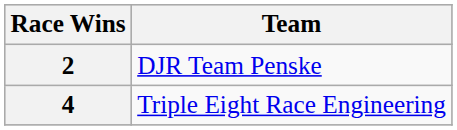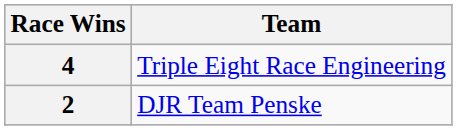 <table class="wikitable plainrowheaders">
 <tr>
 <th>Race Wins</th>
 <th>Team</th>
 </tr>
 <tr>
+<th>4</th>
+<td><a href='#'>Triple Eight Race Engineering</a></td>
+</tr>
+<tr>
 <th>2</th>
 <td><a href='#'>DJR Team Penske</a></td>
 </tr>
-<tr>
-<th>4</th>
-<td><a href='#'>Triple Eight Race Engineering</a></td>
-</tr>
 </table>
